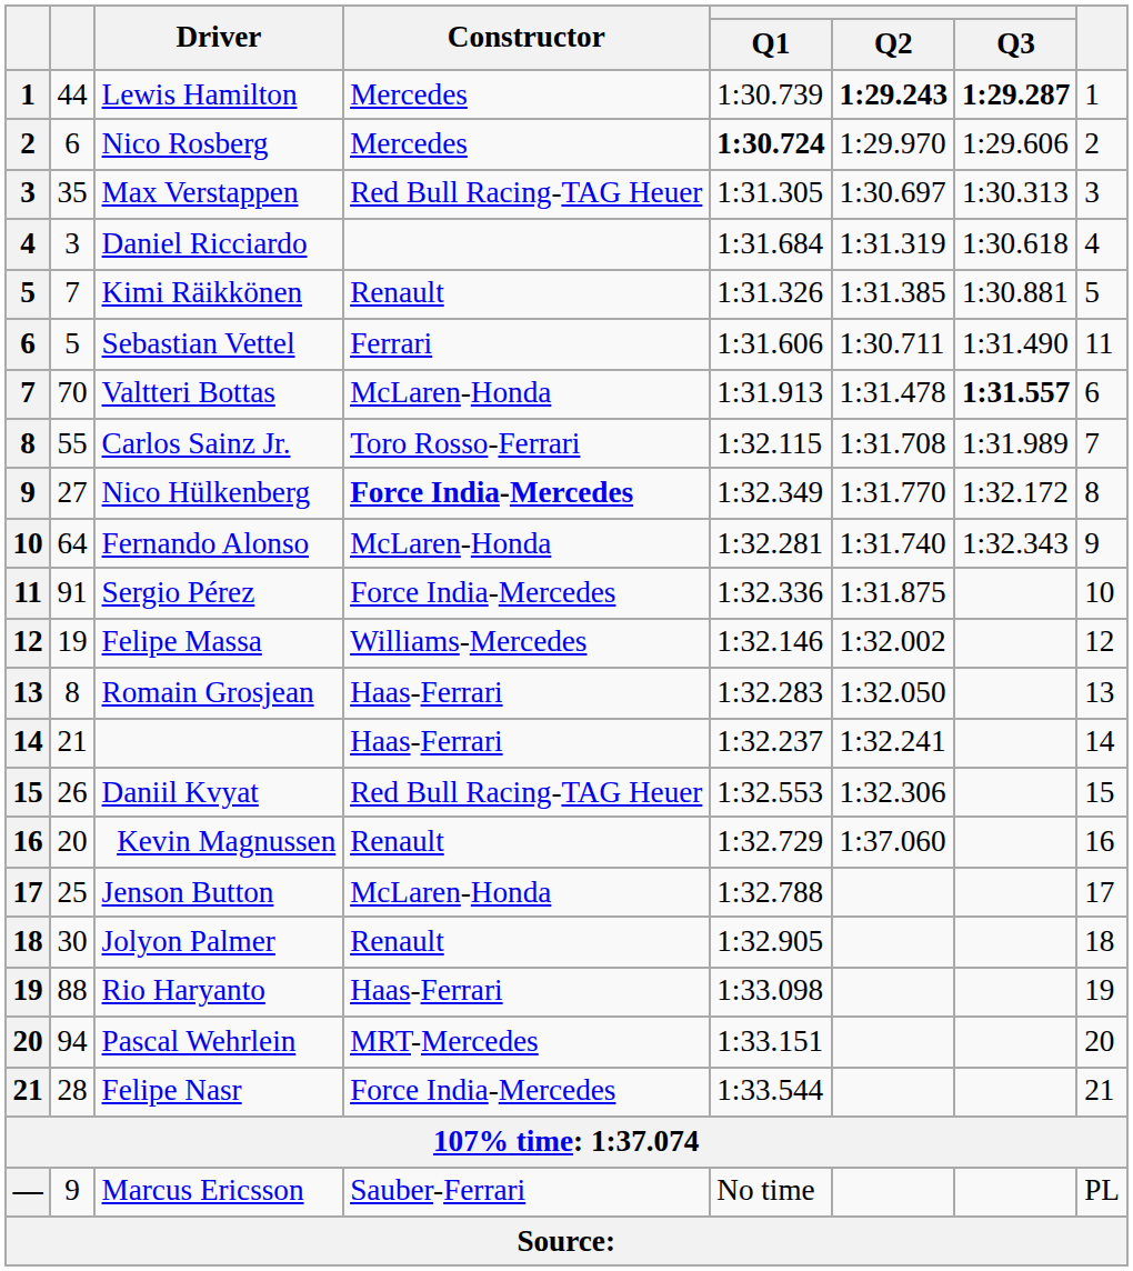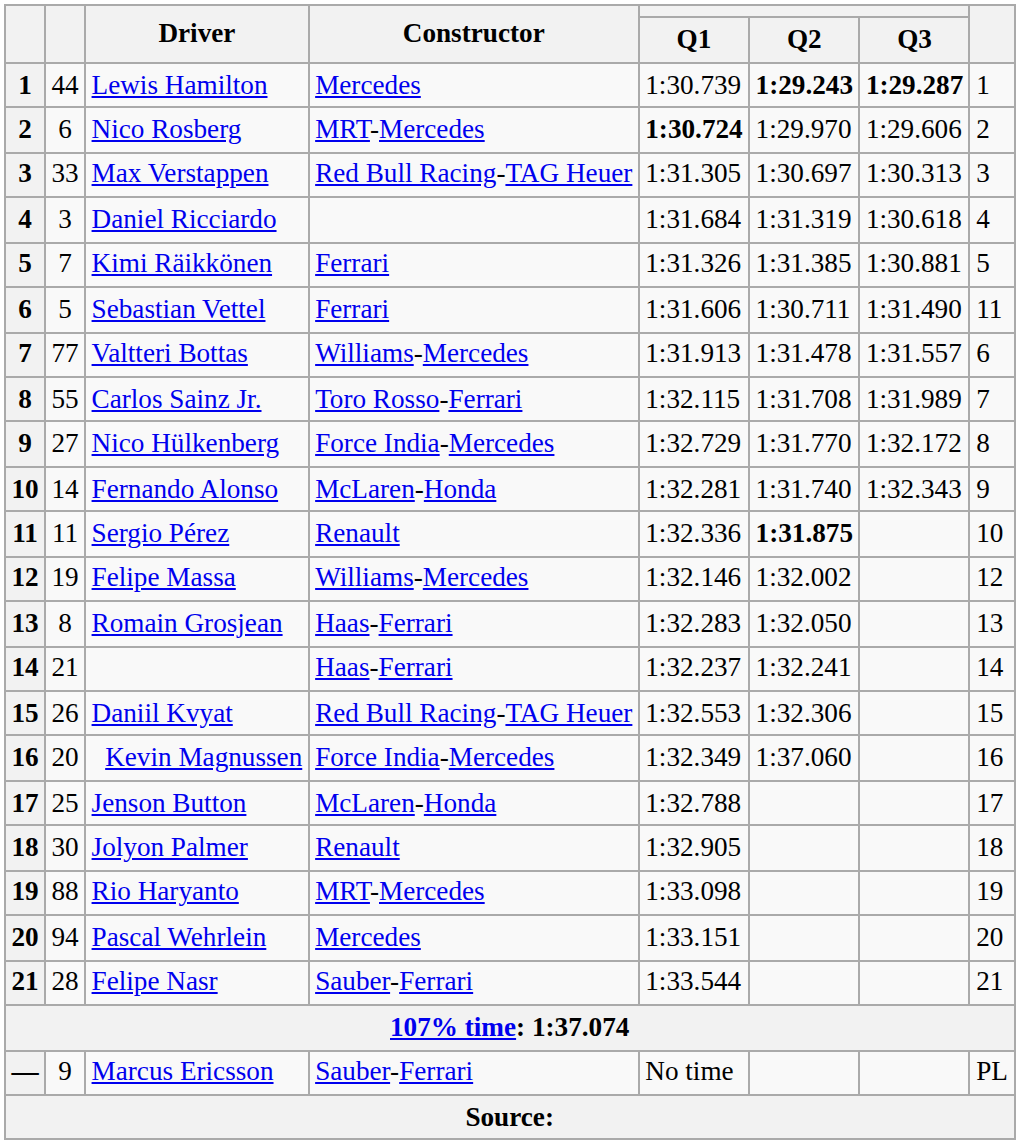 <table class="wikitable sortable" style="font-size: 85%;">
 <tr>
 <th rowspan="2"></th>
 <th rowspan="2"></th>
 <th rowspan="2">Driver</th>
 <th rowspan="2">Constructor</th>
 <th colspan="3"></th>
 <th rowspan="2"></th>
 </tr>
 <tr>
 <th>Q1</th>
 <th>Q2</th>
 <th>Q3</th>
 </tr>
 <tr>
 <th>1</th>
 <td align="center">44</td>
 <td> <a href='#'>Lewis Hamilton</a></td>
 <td><a href='#'>Mercedes</a></td>
 <td>1:30.739</td>
 <td><strong>1:29.243</strong></td>
 <td><strong>1:29.287</strong></td>
 <td>1</td>
 </tr>
 <tr>
 <th>2</th>
 <td align="center">6</td>
 <td> <a href='#'>Nico Rosberg</a></td>
-<td><a href='#'>Mercedes</a></td>
+<td><a href='#'>MRT</a>-<a href='#'>Mercedes</a></td>
 <td><strong>1:30.724</strong></td>
 <td>1:29.970</td>
 <td>1:29.606</td>
 <td>2</td>
 </tr>
 <tr>
 <th>3</th>
-<td align="center">35</td>
+<td align="center">33</td>
 <td> <a href='#'>Max Verstappen</a></td>
 <td><a href='#'>Red Bull Racing</a>-<a href='#'>TAG Heuer</a></td>
 <td>1:31.305</td>
 <td>1:30.697</td>
 <td>1:30.313</td>
 <td>3</td>
 </tr>
 <tr>
 <th>4</th>
 <td align="center">3</td>
 <td> <a href='#'>Daniel Ricciardo</a></td>
 <td></td>
 <td>1:31.684</td>
 <td>1:31.319</td>
 <td>1:30.618</td>
 <td>4</td>
 </tr>
 <tr>
 <th>5</th>
 <td align="center">7</td>
 <td> <a href='#'>Kimi Räikkönen</a></td>
-<td><a href='#'>Renault</a></td>
+<td><a href='#'>Ferrari</a></td>
 <td>1:31.326</td>
 <td>1:31.385</td>
 <td>1:30.881</td>
 <td>5</td>
 </tr>
 <tr>
 <th>6</th>
 <td align="center">5</td>
 <td> <a href='#'>Sebastian Vettel</a></td>
 <td><a href='#'>Ferrari</a></td>
 <td>1:31.606</td>
 <td>1:30.711</td>
 <td>1:31.490</td>
 <td>11</td>
 </tr>
 <tr>
 <th>7</th>
-<td align="center">70</td>
+<td align="center">77</td>
 <td> <a href='#'>Valtteri Bottas</a></td>
-<td><a href='#'>McLaren</a>-<a href='#'>Honda</a></td>
+<td><a href='#'>Williams</a>-<a href='#'>Mercedes</a></td>
 <td>1:31.913</td>
 <td>1:31.478</td>
-<td><strong>1:31.557</strong></td>
+<td>1:31.557</td>
 <td>6</td>
 </tr>
 <tr>
 <th>8</th>
 <td align="center">55</td>
 <td> <a href='#'>Carlos Sainz Jr.</a></td>
 <td><a href='#'>Toro Rosso</a>-<a href='#'>Ferrari</a></td>
 <td>1:32.115</td>
 <td>1:31.708</td>
 <td>1:31.989</td>
 <td>7</td>
 </tr>
 <tr>
 <th>9</th>
 <td align="center">27</td>
 <td> <a href='#'>Nico Hülkenberg</a></td>
-<td><strong><a href='#'>Force India</a>-<a href='#'>Mercedes</a></strong></td>
-<td>1:32.349</td>
+<td><a href='#'>Force India</a>-<a href='#'>Mercedes</a></td>
+<td>1:32.729</td>
 <td>1:31.770</td>
 <td>1:32.172</td>
 <td>8</td>
 </tr>
 <tr>
 <th>10</th>
-<td align="center">64</td>
+<td align="center">14</td>
 <td> <a href='#'>Fernando Alonso</a></td>
 <td><a href='#'>McLaren</a>-<a href='#'>Honda</a></td>
 <td>1:32.281</td>
 <td>1:31.740</td>
 <td>1:32.343</td>
 <td>9</td>
 </tr>
 <tr>
 <th>11</th>
-<td align="center">91</td>
+<td align="center">11</td>
 <td> <a href='#'>Sergio Pérez</a></td>
-<td><a href='#'>Force India</a>-<a href='#'>Mercedes</a></td>
+<td><a href='#'>Renault</a></td>
 <td>1:32.336</td>
-<td>1:31.875</td>
+<td><strong>1:31.875</strong></td>
 <td></td>
 <td>10</td>
 </tr>
 <tr>
 <th>12</th>
 <td align="center">19</td>
 <td> <a href='#'>Felipe Massa</a></td>
 <td><a href='#'>Williams</a>-<a href='#'>Mercedes</a></td>
 <td>1:32.146</td>
 <td>1:32.002</td>
 <td></td>
 <td>12</td>
 </tr>
 <tr>
 <th>13</th>
 <td align="center">8</td>
 <td> <a href='#'>Romain Grosjean</a></td>
 <td><a href='#'>Haas</a>-<a href='#'>Ferrari</a></td>
 <td>1:32.283</td>
 <td>1:32.050</td>
 <td></td>
 <td>13</td>
 </tr>
 <tr>
 <th>14</th>
 <td align="center">21</td>
 <td style="padding-right:24px"></td>
 <td><a href='#'>Haas</a>-<a href='#'>Ferrari</a></td>
 <td>1:32.237</td>
 <td>1:32.241</td>
 <td></td>
 <td>14</td>
 </tr>
 <tr>
 <th>15</th>
 <td align="center">26</td>
 <td> <a href='#'>Daniil Kvyat</a></td>
 <td><a href='#'>Red Bull Racing</a>-<a href='#'>TAG Heuer</a></td>
 <td>1:32.553</td>
 <td>1:32.306</td>
 <td></td>
 <td>15</td>
 </tr>
 <tr>
 <th>16</th>
 <td align="center">20</td>
 <td>  <a href='#'>Kevin Magnussen</a></td>
-<td><a href='#'>Renault</a></td>
-<td>1:32.729</td>
+<td><a href='#'>Force India</a>-<a href='#'>Mercedes</a></td>
+<td>1:32.349</td>
 <td>1:37.060</td>
 <td></td>
 <td>16</td>
 </tr>
 <tr>
 <th>17</th>
 <td align="center">25</td>
 <td> <a href='#'>Jenson Button</a></td>
 <td><a href='#'>McLaren</a>-<a href='#'>Honda</a></td>
 <td>1:32.788</td>
 <td></td>
 <td></td>
 <td>17</td>
 </tr>
 <tr>
 <th>18</th>
 <td align="center">30</td>
 <td> <a href='#'>Jolyon Palmer</a></td>
 <td><a href='#'>Renault</a></td>
 <td>1:32.905</td>
 <td></td>
 <td></td>
 <td>18</td>
 </tr>
 <tr>
 <th>19</th>
 <td align="center">88</td>
 <td> <a href='#'>Rio Haryanto</a></td>
-<td><a href='#'>Haas</a>-<a href='#'>Ferrari</a></td>
+<td><a href='#'>MRT</a>-<a href='#'>Mercedes</a></td>
 <td>1:33.098</td>
 <td></td>
 <td></td>
 <td>19</td>
 </tr>
 <tr>
 <th>20</th>
 <td align="center">94</td>
 <td> <a href='#'>Pascal Wehrlein</a></td>
-<td><a href='#'>MRT</a>-<a href='#'>Mercedes</a></td>
+<td><a href='#'>Mercedes</a></td>
 <td>1:33.151</td>
 <td></td>
 <td></td>
 <td>20</td>
 </tr>
 <tr>
 <th>21</th>
 <td align="center">28</td>
 <td> <a href='#'>Felipe Nasr</a></td>
-<td><a href='#'>Force India</a>-<a href='#'>Mercedes</a></td>
+<td><a href='#'>Sauber</a>-<a href='#'>Ferrari</a></td>
 <td>1:33.544</td>
 <td></td>
 <td></td>
 <td>21</td>
 </tr>
 <tr>
 <th colspan=8><a href='#'>107% time</a>: 1:37.074</th>
 </tr>
 <tr>
 <th>—</th>
 <td align="center">9</td>
 <td> <a href='#'>Marcus Ericsson</a></td>
 <td><a href='#'>Sauber</a>-<a href='#'>Ferrari</a></td>
 <td>No time</td>
 <td></td>
 <td></td>
 <td>PL</td>
 </tr>
 <tr>
 <th colspan=8>Source:</th>
 </tr>
 <tr>
 </tr>
 </table>
